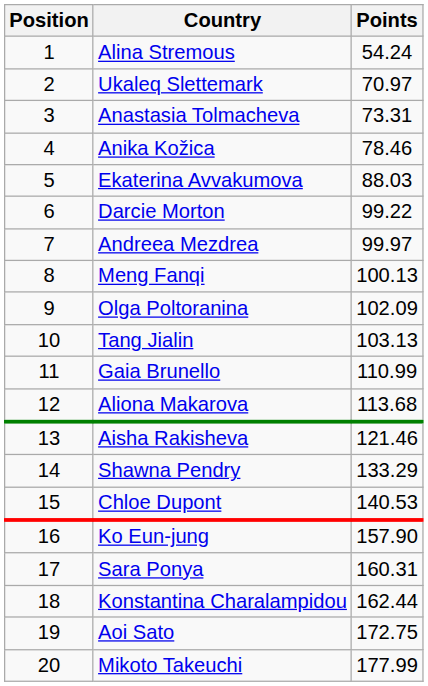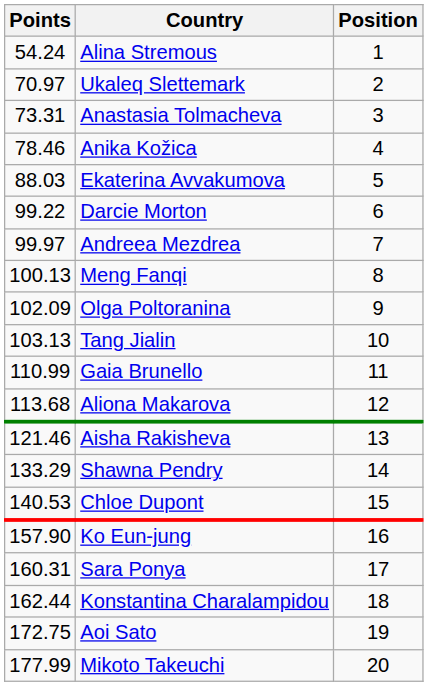 <table class="wikitable sortable" style="text-align:center;">
 <tr>
+<th>Points</th>
+<th>Country</th>
 <th>Position</th>
-<th>Country</th>
-<th>Points</th>
 </tr>
 <tr>
+<td>54.24</td>
+<td align=left> <a href='#'>Alina Stremous</a></td>
 <td>1</td>
-<td align=left> <a href='#'>Alina Stremous</a></td>
-<td>54.24</td>
 </tr>
 <tr>
+<td>70.97</td>
+<td align=left> <a href='#'>Ukaleq Slettemark</a></td>
 <td>2</td>
-<td align=left> <a href='#'>Ukaleq Slettemark</a></td>
-<td>70.97</td>
 </tr>
 <tr>
+<td>73.31</td>
+<td align=left> <a href='#'>Anastasia Tolmacheva</a></td>
 <td>3</td>
-<td align=left> <a href='#'>Anastasia Tolmacheva</a></td>
-<td>73.31</td>
 </tr>
 <tr>
+<td>78.46</td>
+<td align=left> <a href='#'>Anika Kožica</a></td>
 <td>4</td>
-<td align=left> <a href='#'>Anika Kožica</a></td>
-<td>78.46</td>
 </tr>
 <tr>
+<td>88.03</td>
+<td align=left> <a href='#'>Ekaterina Avvakumova</a></td>
 <td>5</td>
-<td align=left> <a href='#'>Ekaterina Avvakumova</a></td>
-<td>88.03</td>
 </tr>
 <tr>
+<td>99.22</td>
+<td align=left> <a href='#'>Darcie Morton</a></td>
 <td>6</td>
-<td align=left> <a href='#'>Darcie Morton</a></td>
-<td>99.22</td>
 </tr>
 <tr>
+<td>99.97</td>
+<td align=left> <a href='#'>Andreea Mezdrea</a></td>
 <td>7</td>
-<td align=left> <a href='#'>Andreea Mezdrea</a></td>
-<td>99.97</td>
 </tr>
 <tr>
+<td>100.13</td>
+<td align=left> <a href='#'>Meng Fanqi</a></td>
 <td>8</td>
-<td align=left> <a href='#'>Meng Fanqi</a></td>
-<td>100.13</td>
 </tr>
 <tr>
+<td>102.09</td>
+<td align=left> <a href='#'>Olga Poltoranina</a></td>
 <td>9</td>
-<td align=left> <a href='#'>Olga Poltoranina</a></td>
-<td>102.09</td>
 </tr>
 <tr>
+<td>103.13</td>
+<td align=left> <a href='#'>Tang Jialin</a></td>
 <td>10</td>
-<td align=left> <a href='#'>Tang Jialin</a></td>
-<td>103.13</td>
 </tr>
 <tr>
+<td>110.99</td>
+<td align=left> <a href='#'>Gaia Brunello</a></td>
 <td>11</td>
-<td align=left> <a href='#'>Gaia Brunello</a></td>
-<td>110.99</td>
 </tr>
 <tr style="border-bottom:3px solid green;">
+<td>113.68</td>
+<td align=left> <a href='#'>Aliona Makarova</a></td>
 <td>12</td>
-<td align=left> <a href='#'>Aliona Makarova</a></td>
-<td>113.68</td>
 </tr>
 <tr>
+<td>121.46</td>
+<td align=left> <a href='#'>Aisha Rakisheva</a></td>
 <td>13</td>
-<td align=left> <a href='#'>Aisha Rakisheva</a></td>
-<td>121.46</td>
 </tr>
 <tr>
+<td>133.29</td>
+<td align=left> <a href='#'>Shawna Pendry</a></td>
 <td>14</td>
-<td align=left> <a href='#'>Shawna Pendry</a></td>
-<td>133.29</td>
 </tr>
 <tr style="border-bottom:3px solid red;">
+<td>140.53</td>
+<td align=left> <a href='#'>Chloe Dupont</a></td>
 <td>15</td>
-<td align=left> <a href='#'>Chloe Dupont</a></td>
-<td>140.53</td>
 </tr>
 <tr>
+<td>157.90</td>
+<td align=left> <a href='#'>Ko Eun-jung</a></td>
 <td>16</td>
-<td align=left> <a href='#'>Ko Eun-jung</a></td>
-<td>157.90</td>
 </tr>
 <tr>
+<td>160.31</td>
+<td align=left> <a href='#'>Sara Ponya</a></td>
 <td>17</td>
-<td align=left> <a href='#'>Sara Ponya</a></td>
-<td>160.31</td>
 </tr>
 <tr>
+<td>162.44</td>
+<td align=left> <a href='#'>Konstantina Charalampidou</a></td>
 <td>18</td>
-<td align=left> <a href='#'>Konstantina Charalampidou</a></td>
-<td>162.44</td>
 </tr>
 <tr>
+<td>172.75</td>
+<td align=left> <a href='#'>Aoi Sato</a></td>
 <td>19</td>
-<td align=left> <a href='#'>Aoi Sato</a></td>
-<td>172.75</td>
 </tr>
 <tr>
+<td>177.99</td>
+<td align=left> <a href='#'>Mikoto Takeuchi</a></td>
 <td>20</td>
-<td align=left> <a href='#'>Mikoto Takeuchi</a></td>
-<td>177.99</td>
 </tr>
 </table>
